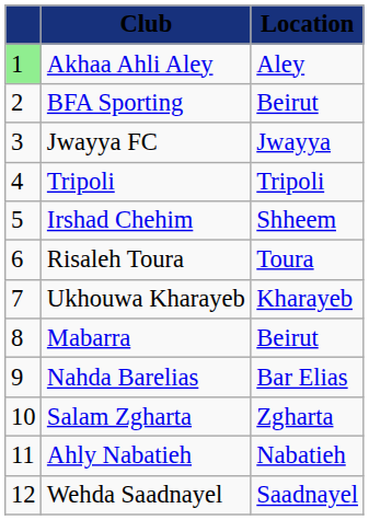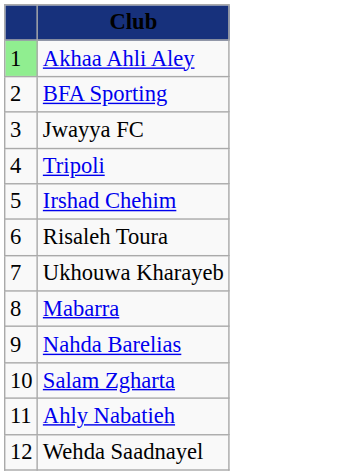 <table class="wikitable sortable" style="text-align:left">
 <tr>
 <th style="background:#17317c;"></th>
 <th style="background:#17317c;"><span>Club</span></th>
-<th style="background:#17317c;"><span>Location</span></th>
 </tr>
 <tr>
 <td style="background: lightgreen;">1</td>
 <td><a href='#'>Akhaa Ahli Aley</a></td>
-<td><a href='#'>Aley</a></td>
 </tr>
 <tr>
 <td>2</td>
 <td><a href='#'>BFA Sporting</a></td>
-<td><a href='#'>Beirut</a></td>
 </tr>
 <tr>
 <td>3</td>
 <td>Jwayya FC</td>
-<td><a href='#'>Jwayya</a></td>
 </tr>
 <tr>
 <td>4</td>
-<td><a href='#'>Tripoli</a></td>
 <td><a href='#'>Tripoli</a></td>
 </tr>
 <tr>
 <td>5</td>
 <td><a href='#'>Irshad Chehim</a></td>
-<td><a href='#'>Shheem</a></td>
 </tr>
 <tr>
 <td>6</td>
 <td>Risaleh Toura</td>
-<td><a href='#'>Toura</a></td>
 </tr>
 <tr>
 <td>7</td>
 <td>Ukhouwa Kharayeb</td>
-<td><a href='#'>Kharayeb</a></td>
 </tr>
 <tr>
 <td>8</td>
 <td><a href='#'>Mabarra</a></td>
-<td><a href='#'>Beirut</a></td>
 </tr>
 <tr>
 <td>9</td>
 <td><a href='#'>Nahda Barelias</a></td>
-<td><a href='#'>Bar Elias</a></td>
 </tr>
 <tr>
 <td>10</td>
 <td><a href='#'>Salam Zgharta</a></td>
-<td><a href='#'>Zgharta</a></td>
 </tr>
 <tr>
 <td>11</td>
 <td><a href='#'>Ahly Nabatieh</a></td>
-<td><a href='#'>Nabatieh</a></td>
 </tr>
 <tr>
 <td>12</td>
 <td>Wehda Saadnayel</td>
-<td><a href='#'>Saadnayel</a></td>
 </tr>
 </table>
